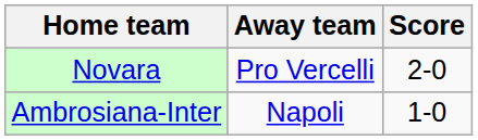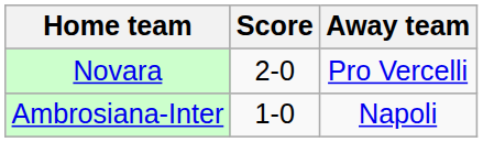 <table class="wikitable" style="text-align: center">
 <tr>
 <th>Home team</th>
+<th>Score</th>
 <th>Away team</th>
-<th>Score</th>
 </tr>
 <tr>
 <td bgcolor="ccffcc"><a href='#'>Novara</a></td>
+<td>2-0</td>
 <td><a href='#'>Pro Vercelli</a></td>
-<td>2-0</td>
 </tr>
 <tr>
 <td bgcolor="ccffcc"><a href='#'>Ambrosiana-Inter</a></td>
+<td>1-0</td>
 <td><a href='#'>Napoli</a></td>
-<td>1-0</td>
 </tr>
 </table>
